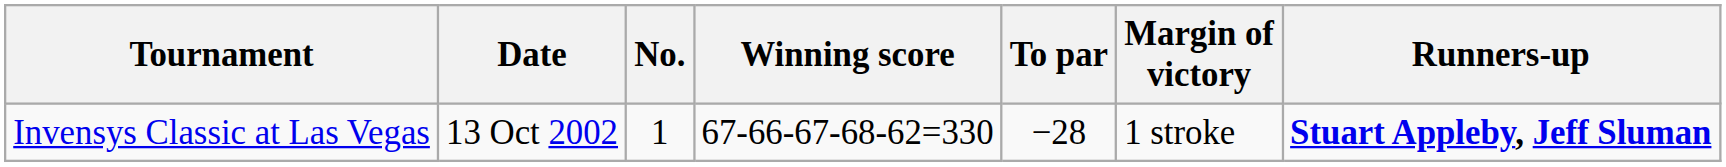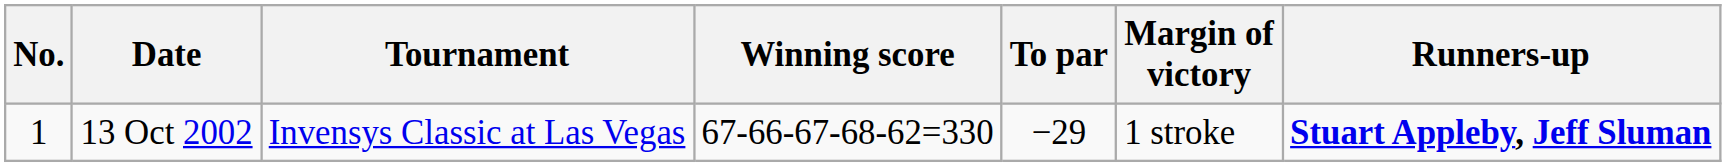 <table class="wikitable" style="font-size:95%;">
 <tr>
+<th>No.</th>
+<th>Date</th>
 <th>Tournament</th>
-<th>Date</th>
-<th>No.</th>
 <th>Winning score</th>
 <th>To par</th>
 <th>Margin of<br>victory</th>
 <th>Runners-up</th>
 </tr>
 <tr>
+<td align=center>1</td>
+<td align=right>13 Oct <a href='#'>2002</a></td>
 <td><a href='#'>Invensys Classic at Las Vegas</a></td>
-<td align=right>13 Oct <a href='#'>2002</a></td>
-<td align=center>1</td>
 <td>67-66-67-68-62=330</td>
-<td align=center>−28</td>
+<td align=center>−29</td>
 <td>1 stroke</td>
 <td><strong> <a href='#'>Stuart Appleby</a>,  <a href='#'>Jeff Sluman</a></strong></td>
 </tr>
 </table>
